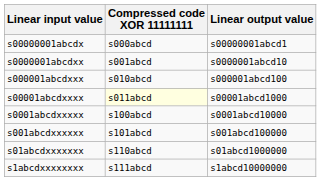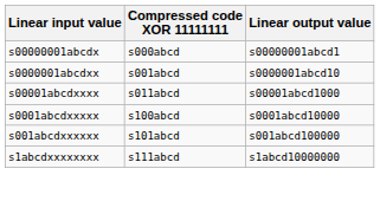 <table class="wikitable" style="text-align:left">
 <tr>
 <th>Linear input value<br></th>
 <th>Compressed code<br>XOR 11111111</th>
 <th>Linear output value<br></th>
 </tr>
 <tr>
 <td><code>s00000001abcdx</code></td>
 <td><code>s000abcd</code></td>
 <td><code>s00000001abcd1</code></td>
 </tr>
 <tr>
 <td><code>s0000001abcdxx</code></td>
 <td><code>s001abcd</code></td>
 <td><code>s0000001abcd10</code></td>
 </tr>
 <tr>
-<td><code>s000001abcdxxx</code></td>
-<td><code>s010abcd</code></td>
-<td><code>s000001abcd100</code></td>
-</tr>
-<tr>
 <td><code>s00001abcdxxxx</code></td>
-<td style="background: lightyellow;"><code>s011abcd</code></td>
+<td><code>s011abcd</code></td>
 <td><code>s00001abcd1000</code></td>
 </tr>
 <tr>
 <td><code>s0001abcdxxxxx</code></td>
 <td><code>s100abcd</code></td>
 <td><code>s0001abcd10000</code></td>
 </tr>
 <tr>
 <td><code>s001abcdxxxxxx</code></td>
 <td><code>s101abcd</code></td>
 <td><code>s001abcd100000</code></td>
 </tr>
 <tr>
-<td><code>s01abcdxxxxxxx</code></td>
-<td><code>s110abcd</code></td>
-<td><code>s01abcd1000000</code></td>
-</tr>
-<tr>
 <td><code>s1abcdxxxxxxxx</code></td>
 <td><code>s111abcd</code></td>
 <td><code>s1abcd10000000</code></td>
 </tr>
 </table>
